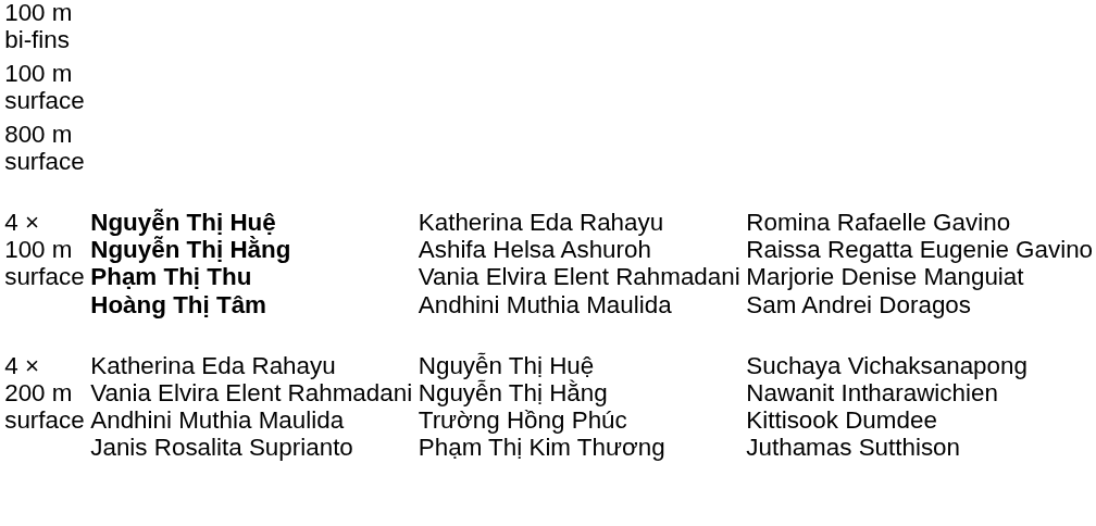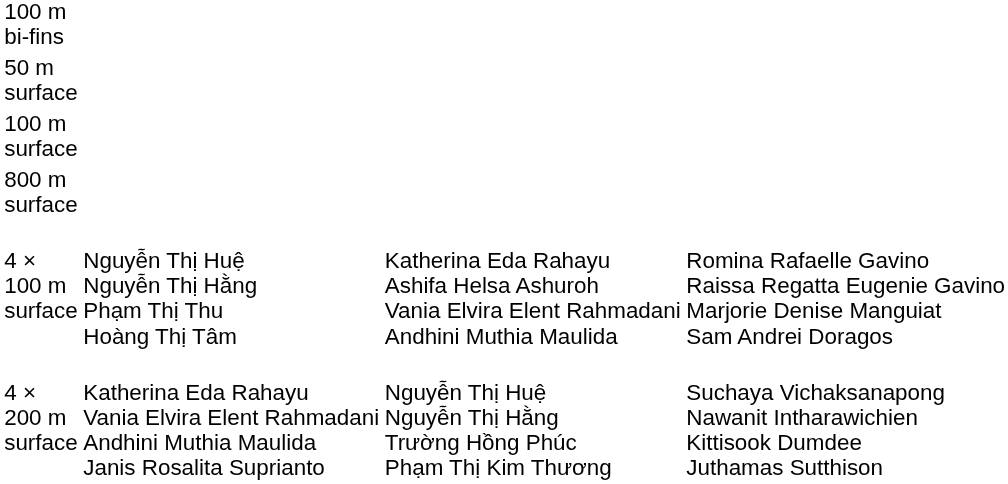 <table>
 <tr>
 <td>100 m bi-fins</td>
+<td></td>
+<td></td>
+<td></td>
+</tr>
+<tr>
+<td>50 m surface</td>
 <td></td>
 <td></td>
 <td></td>
 </tr>
 <tr>
 <td>100 m surface</td>
 <td></td>
 <td></td>
 <td></td>
 </tr>
 <tr>
 <td>800 m surface</td>
 <td></td>
 <td></td>
 <td></td>
 </tr>
 <tr>
 <td>4 × 100 m surface</td>
-<td><strong><br>Nguyễn Thị Huệ<br>Nguyễn Thị Hằng<br>Phạm Thị Thu<br>Hoàng Thị Tâm</strong></td>
+<td><br>Nguyễn Thị Huệ<br>Nguyễn Thị Hằng<br>Phạm Thị Thu<br>Hoàng Thị Tâm</td>
 <td nowrap><br>Katherina Eda Rahayu<br>Ashifa Helsa Ashuroh<br>Vania Elvira Elent Rahmadani<br>Andhini Muthia Maulida</td>
 <td nowrap><br>Romina Rafaelle Gavino<br>Raissa Regatta Eugenie Gavino<br>Marjorie Denise Manguiat<br>Sam Andrei Doragos</td>
 </tr>
 <tr>
 <td>4 × 200 m surface</td>
 <td nowrap><br>Katherina Eda Rahayu<br>Vania Elvira Elent Rahmadani<br>Andhini Muthia Maulida<br>Janis Rosalita Suprianto</td>
 <td><br>Nguyễn Thị Huệ<br>Nguyễn Thị Hằng<br>Trường Hồng Phúc<br>Phạm Thị Kim Thương</td>
 <td><br>Suchaya Vichaksanapong<br>Nawanit Intharawichien<br>Kittisook Dumdee<br>Juthamas Sutthison</td>
 </tr>
 </table>
